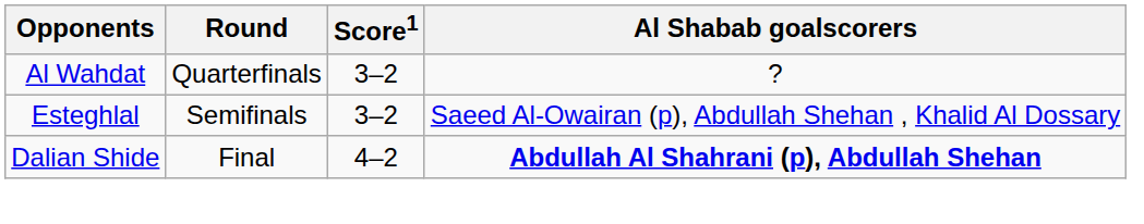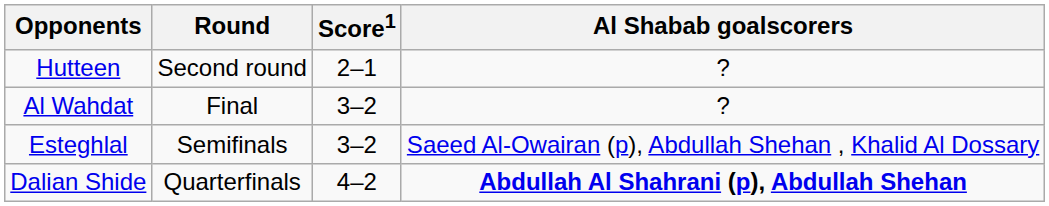 <table class="wikitable" style="text-align: center">
 <tr>
 <th>Opponents</th>
 <th>Round</th>
 <th>Score<sup>1</sup></th>
 <th>Al Shabab goalscorers</th>
 </tr>
 <tr>
+<td> <a href='#'>Hutteen</a></td>
+<td>Second round</td>
+<td>2–1</td>
+<td>?</td>
+</tr>
+<tr>
 <td> <a href='#'>Al Wahdat</a></td>
-<td>Quarterfinals</td>
+<td>Final</td>
 <td>3–2</td>
 <td>?</td>
 </tr>
 <tr>
 <td> <a href='#'>Esteghlal</a></td>
 <td>Semifinals</td>
 <td>3–2</td>
 <td><a href='#'>Saeed Al-Owairan</a> (<a href='#'>p</a>), <a href='#'>Abdullah Shehan</a> , <a href='#'>Khalid Al Dossary</a> </td>
 </tr>
 <tr>
 <td> <a href='#'>Dalian Shide</a></td>
-<td>Final</td>
+<td>Quarterfinals</td>
 <td>4–2</td>
 <td><strong><a href='#'>Abdullah Al Shahrani</a>  (<a href='#'>p</a>), <a href='#'>Abdullah Shehan</a>   </strong></td>
 </tr>
 </table>
